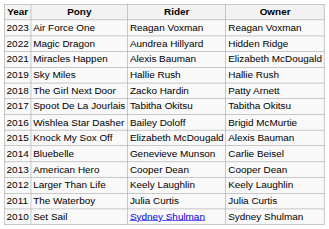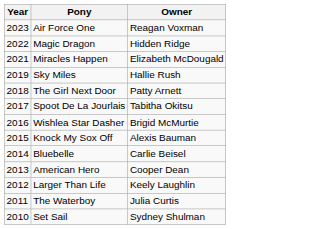 <table class="wikitable">
 <tr>
 <th>Year</th>
 <th>Pony</th>
-<th>Rider</th>
 <th>Owner</th>
 </tr>
 <tr>
 <td>2023</td>
 <td>Air Force One</td>
 <td>Reagan Voxman</td>
-<td>Reagan Voxman</td>
 </tr>
 <tr>
 <td>2022</td>
 <td>Magic Dragon</td>
-<td>Aundrea Hillyard</td>
 <td>Hidden Ridge</td>
 </tr>
 <tr>
 <td>2021</td>
 <td>Miracles Happen</td>
-<td>Alexis Bauman</td>
 <td>Elizabeth McDougald</td>
 </tr>
 <tr>
 <td>2019</td>
 <td>Sky Miles</td>
 <td>Hallie Rush</td>
-<td>Hallie Rush</td>
 </tr>
 <tr>
 <td>2018</td>
 <td>The Girl Next Door</td>
-<td>Zacko Hardin</td>
 <td>Patty Arnett</td>
 </tr>
 <tr>
 <td>2017</td>
 <td>Spoot De La Jourlais</td>
 <td>Tabitha Okitsu</td>
-<td>Tabitha Okitsu</td>
 </tr>
 <tr>
 <td>2016</td>
 <td>Wishlea Star Dasher</td>
-<td>Bailey Doloff</td>
 <td>Brigid McMurtie</td>
 </tr>
 <tr>
 <td>2015</td>
 <td>Knock My Sox Off</td>
-<td>Elizabeth McDougald</td>
 <td>Alexis Bauman</td>
 </tr>
 <tr>
 <td>2014</td>
 <td>Bluebelle</td>
-<td>Genevieve Munson</td>
 <td>Carlie Beisel</td>
 </tr>
 <tr>
 <td>2013</td>
 <td>American Hero</td>
 <td>Cooper Dean</td>
-<td>Cooper Dean</td>
 </tr>
 <tr>
 <td>2012</td>
 <td>Larger Than Life</td>
-<td>Keely Laughlin</td>
 <td>Keely Laughlin</td>
 </tr>
 <tr>
 <td>2011</td>
 <td>The Waterboy</td>
 <td>Julia Curtis</td>
-<td>Julia Curtis</td>
 </tr>
 <tr>
 <td>2010</td>
 <td>Set Sail</td>
-<td><a href='#'>Sydney Shulman</a></td>
 <td>Sydney Shulman</td>
 </tr>
 </table>
